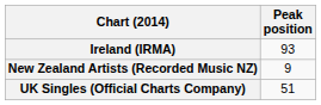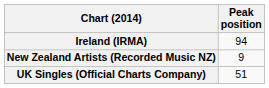 <table class="wikitable sortable plainrowheaders">
 <tr>
 <th scope="col">Chart (2014)</th>
 <th scope="col">Peak<br>position</th>
 </tr>
 <tr>
 <th scope="row">Ireland (IRMA)</th>
-<td style="text-align:center;">93</td>
+<td style="text-align:center;">94</td>
 </tr>
 <tr>
 <th scope="row">New Zealand Artists (Recorded Music NZ)</th>
 <td style="text-align:center;">9</td>
 </tr>
 <tr>
 <th scope="row">UK Singles (Official Charts Company)</th>
 <td style="text-align:center;">51</td>
 </tr>
 </table>
